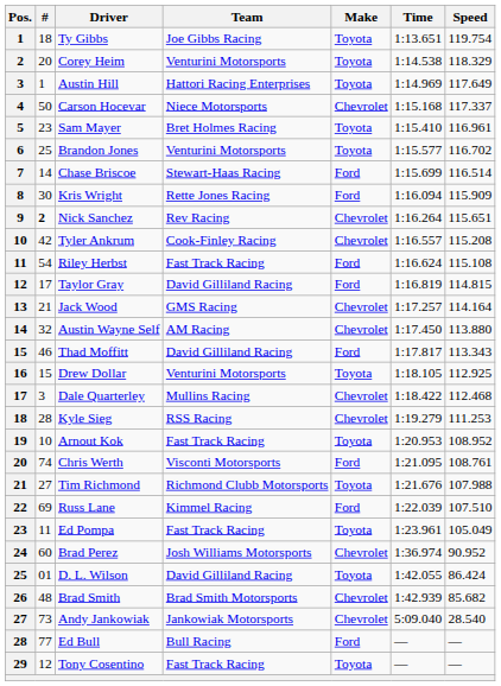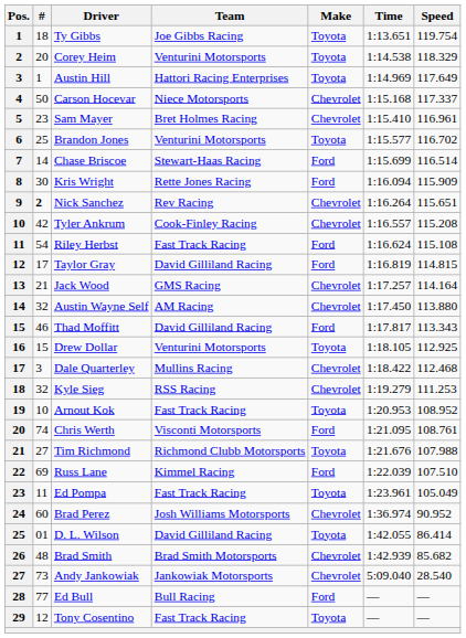 <table class="wikitable" style="font-size:95%">
 <tr>
 <th>Pos.</th>
 <th>#</th>
 <th>Driver</th>
 <th>Team</th>
 <th>Make</th>
 <th>Time</th>
 <th>Speed</th>
 </tr>
 <tr>
 <th>1</th>
 <td>18</td>
 <td><a href='#'>Ty Gibbs</a></td>
 <td><a href='#'>Joe Gibbs Racing</a></td>
 <td><a href='#'>Toyota</a></td>
 <td>1:13.651</td>
 <td>119.754</td>
 </tr>
 <tr>
 <th>2</th>
 <td>20</td>
 <td><a href='#'>Corey Heim</a></td>
 <td><a href='#'>Venturini Motorsports</a></td>
 <td><a href='#'>Toyota</a></td>
 <td>1:14.538</td>
 <td>118.329</td>
 </tr>
 <tr>
 <th>3</th>
 <td>1</td>
 <td><a href='#'>Austin Hill</a></td>
 <td><a href='#'>Hattori Racing Enterprises</a></td>
 <td><a href='#'>Toyota</a></td>
 <td>1:14.969</td>
 <td>117.649</td>
 </tr>
 <tr>
 <th>4</th>
 <td>50</td>
 <td><a href='#'>Carson Hocevar</a></td>
 <td><a href='#'>Niece Motorsports</a></td>
 <td><a href='#'>Chevrolet</a></td>
 <td>1:15.168</td>
 <td>117.337</td>
 </tr>
 <tr>
 <th>5</th>
 <td>23</td>
 <td><a href='#'>Sam Mayer</a></td>
 <td><a href='#'>Bret Holmes Racing</a></td>
-<td><a href='#'>Toyota</a></td>
+<td><a href='#'>Chevrolet</a></td>
 <td>1:15.410</td>
 <td>116.961</td>
 </tr>
 <tr>
 <th>6</th>
 <td>25</td>
 <td><a href='#'>Brandon Jones</a></td>
 <td><a href='#'>Venturini Motorsports</a></td>
 <td><a href='#'>Toyota</a></td>
 <td>1:15.577</td>
 <td>116.702</td>
 </tr>
 <tr>
 <th>7</th>
 <td>14</td>
 <td><a href='#'>Chase Briscoe</a></td>
 <td><a href='#'>Stewart-Haas Racing</a></td>
 <td><a href='#'>Ford</a></td>
 <td>1:15.699</td>
 <td>116.514</td>
 </tr>
 <tr>
 <th>8</th>
 <td>30</td>
 <td><a href='#'>Kris Wright</a></td>
 <td><a href='#'>Rette Jones Racing</a></td>
 <td><a href='#'>Ford</a></td>
 <td>1:16.094</td>
 <td>115.909</td>
 </tr>
 <tr>
 <th>9</th>
 <td><strong>2</strong></td>
 <td><a href='#'>Nick Sanchez</a></td>
 <td><a href='#'>Rev Racing</a></td>
 <td><a href='#'>Chevrolet</a></td>
 <td>1:16.264</td>
 <td>115.651</td>
 </tr>
 <tr>
 <th>10</th>
 <td>42</td>
 <td><a href='#'>Tyler Ankrum</a></td>
 <td><a href='#'>Cook-Finley Racing</a></td>
 <td><a href='#'>Chevrolet</a></td>
 <td>1:16.557</td>
 <td>115.208</td>
 </tr>
 <tr>
 <th>11</th>
 <td>54</td>
 <td><a href='#'>Riley Herbst</a></td>
 <td><a href='#'>Fast Track Racing</a></td>
 <td><a href='#'>Ford</a></td>
 <td>1:16.624</td>
 <td>115.108</td>
 </tr>
 <tr>
 <th>12</th>
 <td>17</td>
 <td><a href='#'>Taylor Gray</a></td>
 <td><a href='#'>David Gilliland Racing</a></td>
 <td><a href='#'>Ford</a></td>
 <td>1:16.819</td>
 <td>114.815</td>
 </tr>
 <tr>
 <th>13</th>
 <td>21</td>
 <td><a href='#'>Jack Wood</a></td>
 <td><a href='#'>GMS Racing</a></td>
 <td><a href='#'>Chevrolet</a></td>
 <td>1:17.257</td>
 <td>114.164</td>
 </tr>
 <tr>
 <th>14</th>
 <td>32</td>
 <td><a href='#'>Austin Wayne Self</a></td>
 <td><a href='#'>AM Racing</a></td>
 <td><a href='#'>Chevrolet</a></td>
 <td>1:17.450</td>
 <td>113.880</td>
 </tr>
 <tr>
 <th>15</th>
 <td>46</td>
 <td><a href='#'>Thad Moffitt</a></td>
 <td><a href='#'>David Gilliland Racing</a></td>
 <td><a href='#'>Ford</a></td>
 <td>1:17.817</td>
 <td>113.343</td>
 </tr>
 <tr>
 <th>16</th>
 <td>15</td>
 <td><a href='#'>Drew Dollar</a></td>
 <td><a href='#'>Venturini Motorsports</a></td>
 <td><a href='#'>Toyota</a></td>
 <td>1:18.105</td>
 <td>112.925</td>
 </tr>
 <tr>
 <th>17</th>
 <td>3</td>
 <td><a href='#'>Dale Quarterley</a></td>
 <td><a href='#'>Mullins Racing</a></td>
 <td><a href='#'>Chevrolet</a></td>
 <td>1:18.422</td>
 <td>112.468</td>
 </tr>
 <tr>
 <th>18</th>
-<td>28</td>
+<td>32</td>
 <td><a href='#'>Kyle Sieg</a></td>
 <td><a href='#'>RSS Racing</a></td>
 <td><a href='#'>Chevrolet</a></td>
 <td>1:19.279</td>
 <td>111.253</td>
 </tr>
 <tr>
 <th>19</th>
 <td>10</td>
 <td><a href='#'>Arnout Kok</a></td>
 <td><a href='#'>Fast Track Racing</a></td>
 <td><a href='#'>Toyota</a></td>
 <td>1:20.953</td>
 <td>108.952</td>
 </tr>
 <tr>
 <th>20</th>
 <td>74</td>
 <td><a href='#'>Chris Werth</a></td>
 <td><a href='#'>Visconti Motorsports</a></td>
 <td><a href='#'>Ford</a></td>
 <td>1:21.095</td>
 <td>108.761</td>
 </tr>
 <tr>
 <th>21</th>
 <td>27</td>
 <td><a href='#'>Tim Richmond</a></td>
 <td><a href='#'>Richmond Clubb Motorsports</a></td>
 <td><a href='#'>Toyota</a></td>
 <td>1:21.676</td>
 <td>107.988</td>
 </tr>
 <tr>
 <th>22</th>
 <td>69</td>
 <td><a href='#'>Russ Lane</a></td>
 <td><a href='#'>Kimmel Racing</a></td>
 <td><a href='#'>Ford</a></td>
 <td>1:22.039</td>
 <td>107.510</td>
 </tr>
 <tr>
 <th>23</th>
 <td>11</td>
 <td><a href='#'>Ed Pompa</a></td>
 <td><a href='#'>Fast Track Racing</a></td>
 <td><a href='#'>Toyota</a></td>
 <td>1:23.961</td>
 <td>105.049</td>
 </tr>
 <tr>
 <th>24</th>
 <td>60</td>
 <td><a href='#'>Brad Perez</a></td>
 <td><a href='#'>Josh Williams Motorsports</a></td>
 <td><a href='#'>Chevrolet</a></td>
 <td>1:36.974</td>
 <td>90.952</td>
 </tr>
 <tr>
 <th>25</th>
 <td>01</td>
 <td><a href='#'>D. L. Wilson</a></td>
 <td><a href='#'>David Gilliland Racing</a></td>
 <td><a href='#'>Toyota</a></td>
 <td>1:42.055</td>
-<td>86.424</td>
+<td>86.414</td>
 </tr>
 <tr>
 <th>26</th>
 <td>48</td>
 <td><a href='#'>Brad Smith</a></td>
 <td><a href='#'>Brad Smith Motorsports</a></td>
 <td><a href='#'>Chevrolet</a></td>
 <td>1:42.939</td>
 <td>85.682</td>
 </tr>
 <tr>
 <th>27</th>
 <td>73</td>
 <td><a href='#'>Andy Jankowiak</a></td>
 <td><a href='#'>Jankowiak Motorsports</a></td>
 <td><a href='#'>Chevrolet</a></td>
 <td>5:09.040</td>
 <td>28.540</td>
 </tr>
 <tr>
 <th>28</th>
 <td>77</td>
 <td><a href='#'>Ed Bull</a></td>
 <td><a href='#'>Bull Racing</a></td>
 <td><a href='#'>Ford</a></td>
 <td>—</td>
 <td>—</td>
 </tr>
 <tr>
 <th>29</th>
 <td>12</td>
 <td><a href='#'>Tony Cosentino</a></td>
 <td><a href='#'>Fast Track Racing</a></td>
 <td><a href='#'>Toyota</a></td>
 <td>—</td>
 <td>—</td>
 </tr>
 <tr>
 <th colspan="7"></th>
 </tr>
 </table>
